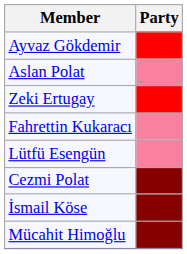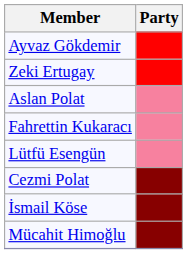 <table class=wikitable style="border:1px solid #8888aa; background-color:#f7f8ff; padding:0px; font-size:90%;">
 <tr>
 <th>Member</th>
 <th>Party</th>
 </tr>
 <tr>
 <td><a href='#'>Ayvaz Gökdemir</a></td>
 <td style="background: #ff0000"></td>
 </tr>
 <tr>
+<td><a href='#'>Zeki Ertugay</a></td>
+<td style="background: #ff0000"></td>
+</tr>
+<tr>
 <td><a href='#'>Aslan Polat</a></td>
 <td style="background: #F7819F"></td>
-</tr>
-<tr>
-<td><a href='#'>Zeki Ertugay</a></td>
-<td style="background: #ff0000"></td>
 </tr>
 <tr>
 <td><a href='#'>Fahrettin Kukaracı</a></td>
 <td style="background: #F7819F"></td>
 </tr>
 <tr>
 <td><a href='#'>Lütfü Esengün</a></td>
 <td style="background: #F7819F"></td>
 </tr>
 <tr>
 <td><a href='#'>Cezmi Polat</a></td>
 <td style="background: #870000"></td>
 </tr>
 <tr>
 <td><a href='#'>İsmail Köse</a></td>
 <td style="background: #870000"></td>
 </tr>
 <tr>
 <td><a href='#'>Mücahit Himoğlu</a></td>
 <td style="background: #870000"></td>
 </tr>
 <tr>
 </tr>
 </table>
